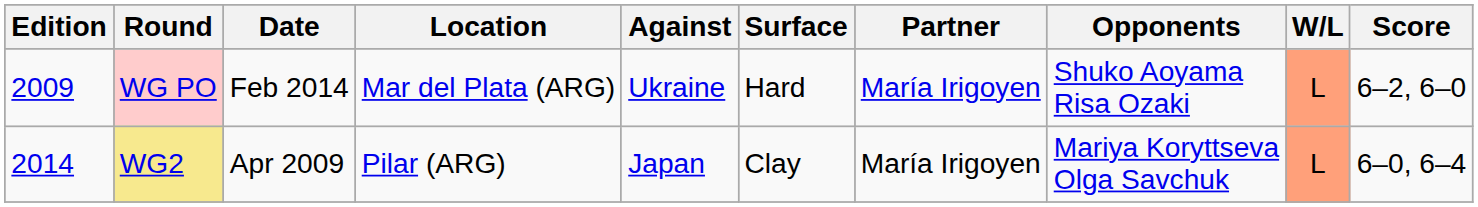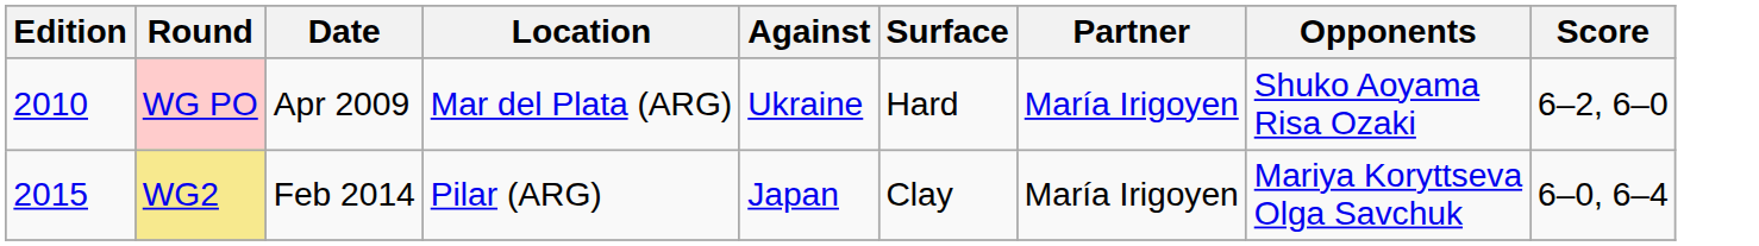 <table class=wikitable>
 <tr>
 <th>Edition</th>
 <th>Round</th>
 <th>Date</th>
 <th>Location</th>
 <th>Against</th>
 <th>Surface</th>
 <th>Partner</th>
 <th>Opponents</th>
-<th>W/L</th>
 <th>Score</th>
 </tr>
 <tr>
-<td><a href='#'>2009</a></td>
+<td><a href='#'>2010</a></td>
 <td bgcolor=ffcccc><a href='#'>WG PO</a></td>
-<td>Feb 2014</td>
+<td>Apr 2009</td>
 <td><a href='#'>Mar del Plata</a> (ARG)</td>
 <td> <a href='#'>Ukraine</a></td>
 <td>Hard</td>
 <td><a href='#'>María Irigoyen</a></td>
 <td><a href='#'>Shuko Aoyama</a> <br> <a href='#'>Risa Ozaki</a></td>
-<td bgcolor=ffa07a align=center>L</td>
 <td>6–2, 6–0</td>
 </tr>
 <tr>
-<td><a href='#'>2014</a></td>
+<td><a href='#'>2015</a></td>
 <td bgcolor=f7e98e><a href='#'>WG2</a></td>
-<td>Apr 2009</td>
+<td>Feb 2014</td>
 <td><a href='#'>Pilar</a> (ARG)</td>
 <td> <a href='#'>Japan</a></td>
 <td>Clay</td>
 <td>María Irigoyen</td>
 <td><a href='#'>Mariya Koryttseva</a> <br> <a href='#'>Olga Savchuk</a></td>
-<td bgcolor=ffa07a align=center>L</td>
 <td>6–0, 6–4</td>
 </tr>
 </table>
